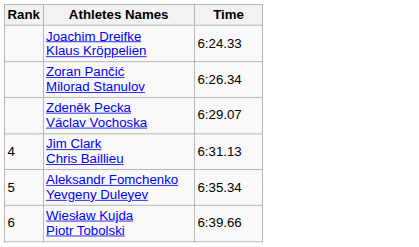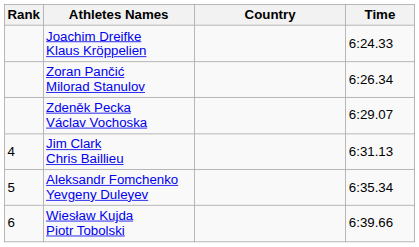 <table class="wikitable">
 <tr>
 <th width=25>Rank</th>
 <th width=175>Athletes Names</th>
+<th width=175>Country</th>
 <th width=75>Time</th>
 </tr>
 <tr>
 <td></td>
 <td><a href='#'>Joachim Dreifke</a><br><a href='#'>Klaus Kröppelien</a></td>
+<td></td>
 <td>6:24.33</td>
 </tr>
 <tr>
 <td></td>
 <td><a href='#'>Zoran Pančić</a><br>  <a href='#'>Milorad Stanulov</a></td>
+<td></td>
 <td>6:26.34</td>
 </tr>
 <tr>
 <td></td>
 <td><a href='#'>Zdeněk Pecka</a><br> <a href='#'>Václav Vochoska</a></td>
+<td></td>
 <td>6:29.07</td>
 </tr>
 <tr>
 <td>4</td>
 <td><a href='#'>Jim Clark</a><br><a href='#'>Chris Baillieu</a></td>
+<td></td>
 <td>6:31.13</td>
 </tr>
 <tr>
 <td>5</td>
 <td><a href='#'>Aleksandr Fomchenko</a><br><a href='#'>Yevgeny Duleyev</a></td>
+<td></td>
 <td>6:35.34</td>
 </tr>
 <tr>
 <td>6</td>
 <td><a href='#'>Wiesław Kujda</a><br><a href='#'>Piotr Tobolski</a></td>
+<td></td>
 <td>6:39.66</td>
 </tr>
 </table>
